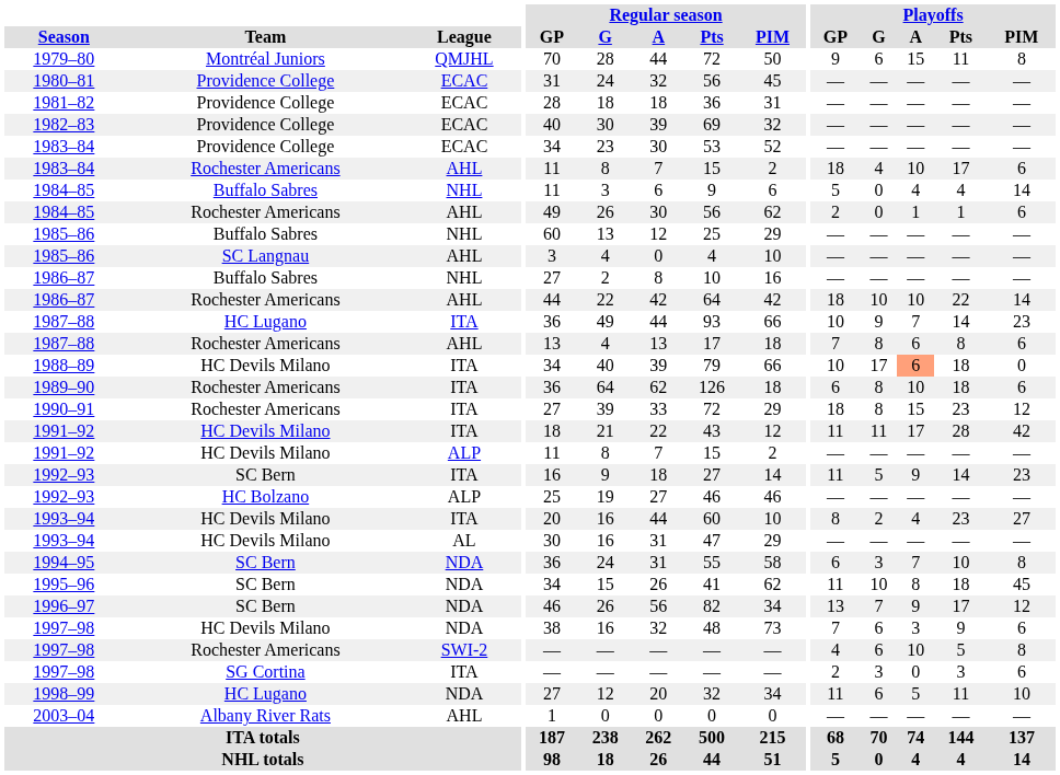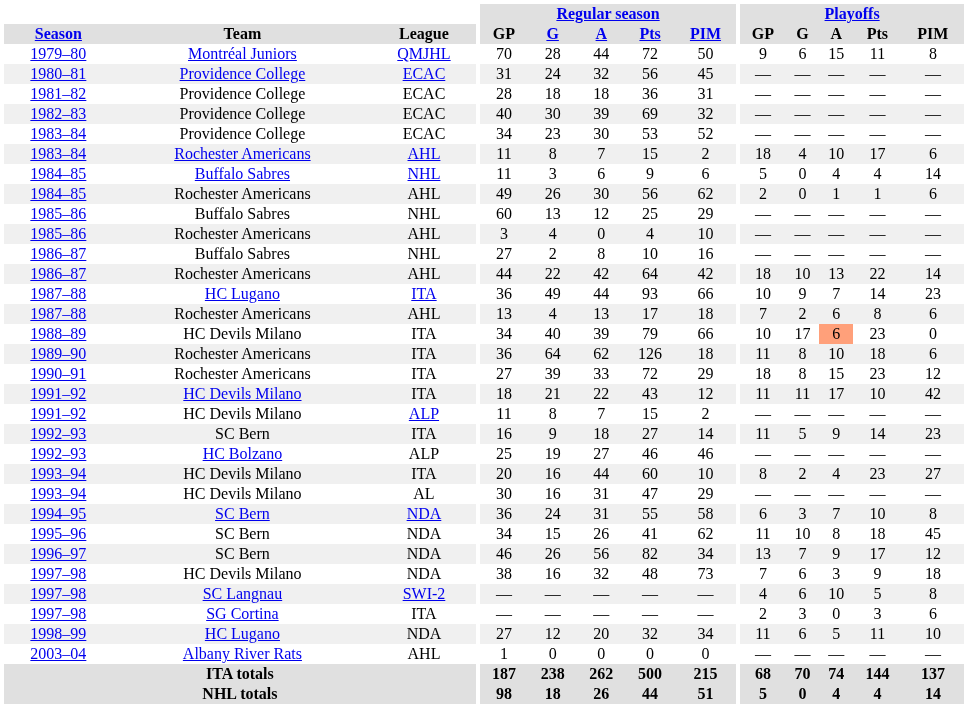 <table border="0" cellpadding="1" cellspacing="0" style="text-align:center; width:60em">
 <tr bgcolor="#e0e0e0">
 <th colspan="3" bgcolor="#ffffff"></th>
 <th rowspan="100" bgcolor="#ffffff"></th>
 <th colspan="5"><a href='#'>Regular season</a></th>
 <th rowspan="100" bgcolor="#ffffff"></th>
 <th colspan="5"><a href='#'>Playoffs</a></th>
 </tr>
 <tr bgcolor="#e0e0e0">
 <th><a href='#'>Season</a></th>
 <th>Team</th>
 <th>League</th>
 <th>GP</th>
 <th><a href='#'>G</a></th>
 <th><a href='#'>A</a></th>
 <th><a href='#'>Pts</a></th>
 <th><a href='#'>PIM</a></th>
 <th>GP</th>
 <th>G</th>
 <th>A</th>
 <th>Pts</th>
 <th>PIM</th>
 </tr>
 <tr>
 <td><a href='#'>1979–80</a></td>
 <td><a href='#'>Montréal Juniors</a></td>
 <td><a href='#'>QMJHL</a></td>
 <td>70</td>
 <td>28</td>
 <td>44</td>
 <td>72</td>
 <td>50</td>
 <td>9</td>
 <td>6</td>
 <td>15</td>
 <td>11</td>
 <td>8</td>
 </tr>
 <tr bgcolor="#f0f0f0">
 <td><a href='#'>1980–81</a></td>
 <td><a href='#'>Providence College</a></td>
 <td><a href='#'>ECAC</a></td>
 <td>31</td>
 <td>24</td>
 <td>32</td>
 <td>56</td>
 <td>45</td>
 <td>—</td>
 <td>—</td>
 <td>—</td>
 <td>—</td>
 <td>—</td>
 </tr>
 <tr>
 <td><a href='#'>1981–82</a></td>
 <td>Providence College</td>
 <td>ECAC</td>
 <td>28</td>
 <td>18</td>
 <td>18</td>
 <td>36</td>
 <td>31</td>
 <td>—</td>
 <td>—</td>
 <td>—</td>
 <td>—</td>
 <td>—</td>
 </tr>
 <tr bgcolor="#f0f0f0">
 <td><a href='#'>1982–83</a></td>
 <td>Providence College</td>
 <td>ECAC</td>
 <td>40</td>
 <td>30</td>
 <td>39</td>
 <td>69</td>
 <td>32</td>
 <td>—</td>
 <td>—</td>
 <td>—</td>
 <td>—</td>
 <td>—</td>
 </tr>
 <tr>
 <td><a href='#'>1983–84</a></td>
 <td>Providence College</td>
 <td>ECAC</td>
 <td>34</td>
 <td>23</td>
 <td>30</td>
 <td>53</td>
 <td>52</td>
 <td>—</td>
 <td>—</td>
 <td>—</td>
 <td>—</td>
 <td>—</td>
 </tr>
 <tr bgcolor="#f0f0f0">
 <td><a href='#'>1983–84</a></td>
 <td><a href='#'>Rochester Americans</a></td>
 <td><a href='#'>AHL</a></td>
 <td>11</td>
 <td>8</td>
 <td>7</td>
 <td>15</td>
 <td>2</td>
 <td>18</td>
 <td>4</td>
 <td>10</td>
 <td>17</td>
 <td>6</td>
 </tr>
 <tr>
 <td><a href='#'>1984–85</a></td>
 <td><a href='#'>Buffalo Sabres</a></td>
 <td><a href='#'>NHL</a></td>
 <td>11</td>
 <td>3</td>
 <td>6</td>
 <td>9</td>
 <td>6</td>
 <td>5</td>
 <td>0</td>
 <td>4</td>
 <td>4</td>
 <td>14</td>
 </tr>
 <tr bgcolor="#f0f0f0">
 <td><a href='#'>1984–85</a></td>
 <td>Rochester Americans</td>
 <td>AHL</td>
 <td>49</td>
 <td>26</td>
 <td>30</td>
 <td>56</td>
 <td>62</td>
 <td>2</td>
 <td>0</td>
 <td>1</td>
 <td>1</td>
 <td>6</td>
 </tr>
 <tr>
 <td><a href='#'>1985–86</a></td>
 <td>Buffalo Sabres</td>
 <td>NHL</td>
 <td>60</td>
 <td>13</td>
 <td>12</td>
 <td>25</td>
 <td>29</td>
 <td>—</td>
 <td>—</td>
 <td>—</td>
 <td>—</td>
 <td>—</td>
 </tr>
 <tr bgcolor="#f0f0f0">
 <td><a href='#'>1985–86</a></td>
-<td><a href='#'>SC Langnau</a></td>
+<td>Rochester Americans</td>
 <td>AHL</td>
 <td>3</td>
 <td>4</td>
 <td>0</td>
 <td>4</td>
 <td>10</td>
 <td>—</td>
 <td>—</td>
 <td>—</td>
 <td>—</td>
 <td>—</td>
 </tr>
 <tr>
 <td><a href='#'>1986–87</a></td>
 <td>Buffalo Sabres</td>
 <td>NHL</td>
 <td>27</td>
 <td>2</td>
 <td>8</td>
 <td>10</td>
 <td>16</td>
 <td>—</td>
 <td>—</td>
 <td>—</td>
 <td>—</td>
 <td>—</td>
 </tr>
 <tr bgcolor="#f0f0f0">
 <td><a href='#'>1986–87</a></td>
 <td>Rochester Americans</td>
 <td>AHL</td>
 <td>44</td>
 <td>22</td>
 <td>42</td>
 <td>64</td>
 <td>42</td>
 <td>18</td>
 <td>10</td>
-<td>10</td>
+<td>13</td>
 <td>22</td>
 <td>14</td>
 </tr>
 <tr>
 <td><a href='#'>1987–88</a></td>
 <td><a href='#'>HC Lugano</a></td>
 <td><a href='#'>ITA</a></td>
 <td>36</td>
 <td>49</td>
 <td>44</td>
 <td>93</td>
 <td>66</td>
 <td>10</td>
 <td>9</td>
 <td>7</td>
 <td>14</td>
 <td>23</td>
 </tr>
 <tr bgcolor="#f0f0f0">
 <td><a href='#'>1987–88</a></td>
 <td>Rochester Americans</td>
 <td>AHL</td>
 <td>13</td>
 <td>4</td>
 <td>13</td>
 <td>17</td>
 <td>18</td>
 <td>7</td>
-<td>8</td>
+<td>2</td>
 <td>6</td>
 <td>8</td>
 <td>6</td>
 </tr>
 <tr>
 <td><a href='#'>1988–89</a></td>
 <td>HC Devils Milano</td>
 <td>ITA</td>
 <td>34</td>
 <td>40</td>
 <td>39</td>
 <td>79</td>
 <td>66</td>
 <td>10</td>
 <td>17</td>
 <td style="background: lightsalmon;">6</td>
-<td>18</td>
+<td>23</td>
 <td>0</td>
 </tr>
 <tr bgcolor="#f0f0f0">
 <td><a href='#'>1989–90</a></td>
 <td>Rochester Americans</td>
 <td>ITA</td>
 <td>36</td>
 <td>64</td>
 <td>62</td>
 <td>126</td>
 <td>18</td>
-<td>6</td>
+<td>11</td>
 <td>8</td>
 <td>10</td>
 <td>18</td>
 <td>6</td>
 </tr>
 <tr>
 <td><a href='#'>1990–91</a></td>
 <td>Rochester Americans</td>
 <td>ITA</td>
 <td>27</td>
 <td>39</td>
 <td>33</td>
 <td>72</td>
 <td>29</td>
 <td>18</td>
 <td>8</td>
 <td>15</td>
 <td>23</td>
 <td>12</td>
 </tr>
 <tr bgcolor="#f0f0f0">
 <td><a href='#'>1991–92</a></td>
 <td><a href='#'>HC Devils Milano</a></td>
 <td>ITA</td>
 <td>18</td>
 <td>21</td>
 <td>22</td>
 <td>43</td>
 <td>12</td>
 <td>11</td>
 <td>11</td>
 <td>17</td>
-<td>28</td>
+<td>10</td>
 <td>42</td>
 </tr>
 <tr>
 <td><a href='#'>1991–92</a></td>
 <td>HC Devils Milano</td>
 <td><a href='#'>ALP</a></td>
 <td>11</td>
 <td>8</td>
 <td>7</td>
 <td>15</td>
 <td>2</td>
 <td>—</td>
 <td>—</td>
 <td>—</td>
 <td>—</td>
 <td>—</td>
 </tr>
 <tr bgcolor="#f0f0f0">
 <td><a href='#'>1992–93</a></td>
 <td>SC Bern</td>
 <td>ITA</td>
 <td>16</td>
 <td>9</td>
 <td>18</td>
 <td>27</td>
 <td>14</td>
 <td>11</td>
 <td>5</td>
 <td>9</td>
 <td>14</td>
 <td>23</td>
 </tr>
 <tr>
 <td><a href='#'>1992–93</a></td>
 <td><a href='#'>HC Bolzano</a></td>
 <td>ALP</td>
 <td>25</td>
 <td>19</td>
 <td>27</td>
 <td>46</td>
 <td>46</td>
 <td>—</td>
 <td>—</td>
 <td>—</td>
 <td>—</td>
 <td>—</td>
 </tr>
 <tr bgcolor="#f0f0f0">
 <td><a href='#'>1993–94</a></td>
 <td>HC Devils Milano</td>
 <td>ITA</td>
 <td>20</td>
 <td>16</td>
 <td>44</td>
 <td>60</td>
 <td>10</td>
 <td>8</td>
 <td>2</td>
 <td>4</td>
 <td>23</td>
 <td>27</td>
 </tr>
 <tr>
 <td><a href='#'>1993–94</a></td>
 <td>HC Devils Milano</td>
 <td>AL</td>
 <td>30</td>
 <td>16</td>
 <td>31</td>
 <td>47</td>
 <td>29</td>
 <td>—</td>
 <td>—</td>
 <td>—</td>
 <td>—</td>
 <td>—</td>
 </tr>
 <tr bgcolor="#f0f0f0">
 <td><a href='#'>1994–95</a></td>
 <td><a href='#'>SC Bern</a></td>
 <td><a href='#'>NDA</a></td>
 <td>36</td>
 <td>24</td>
 <td>31</td>
 <td>55</td>
 <td>58</td>
 <td>6</td>
 <td>3</td>
 <td>7</td>
 <td>10</td>
 <td>8</td>
 </tr>
 <tr>
 <td><a href='#'>1995–96</a></td>
 <td>SC Bern</td>
 <td>NDA</td>
 <td>34</td>
 <td>15</td>
 <td>26</td>
 <td>41</td>
 <td>62</td>
 <td>11</td>
 <td>10</td>
 <td>8</td>
 <td>18</td>
 <td>45</td>
 </tr>
 <tr bgcolor="#f0f0f0">
 <td><a href='#'>1996–97</a></td>
 <td>SC Bern</td>
 <td>NDA</td>
 <td>46</td>
 <td>26</td>
 <td>56</td>
 <td>82</td>
 <td>34</td>
 <td>13</td>
 <td>7</td>
 <td>9</td>
 <td>17</td>
 <td>12</td>
 </tr>
 <tr>
 <td><a href='#'>1997–98</a></td>
 <td>HC Devils Milano</td>
 <td>NDA</td>
 <td>38</td>
 <td>16</td>
 <td>32</td>
 <td>48</td>
 <td>73</td>
 <td>7</td>
 <td>6</td>
 <td>3</td>
 <td>9</td>
-<td>6</td>
+<td>18</td>
 </tr>
 <tr bgcolor="#f0f0f0">
 <td><a href='#'>1997–98</a></td>
-<td>Rochester Americans</td>
+<td><a href='#'>SC Langnau</a></td>
 <td><a href='#'>SWI-2</a></td>
 <td>—</td>
 <td>—</td>
 <td>—</td>
 <td>—</td>
 <td>—</td>
 <td>4</td>
 <td>6</td>
 <td>10</td>
 <td>5</td>
 <td>8</td>
 </tr>
 <tr>
 <td><a href='#'>1997–98</a></td>
 <td><a href='#'>SG Cortina</a></td>
 <td>ITA</td>
 <td>—</td>
 <td>—</td>
 <td>—</td>
 <td>—</td>
 <td>—</td>
 <td>2</td>
 <td>3</td>
 <td>0</td>
 <td>3</td>
 <td>6</td>
 </tr>
 <tr bgcolor="#f0f0f0">
 <td><a href='#'>1998–99</a></td>
 <td><a href='#'>HC Lugano</a></td>
 <td>NDA</td>
 <td>27</td>
 <td>12</td>
 <td>20</td>
 <td>32</td>
 <td>34</td>
 <td>11</td>
 <td>6</td>
 <td>5</td>
 <td>11</td>
 <td>10</td>
 </tr>
 <tr>
 <td><a href='#'>2003–04</a></td>
 <td><a href='#'>Albany River Rats</a></td>
 <td>AHL</td>
 <td>1</td>
 <td>0</td>
 <td>0</td>
 <td>0</td>
 <td>0</td>
 <td>—</td>
 <td>—</td>
 <td>—</td>
 <td>—</td>
 <td>—</td>
 </tr>
 <tr bgcolor="#e0e0e0">
 <th colspan="3">ITA totals</th>
 <th>187</th>
 <th>238</th>
 <th>262</th>
 <th>500</th>
 <th>215</th>
 <th>68</th>
 <th>70</th>
 <th>74</th>
 <th>144</th>
 <th>137</th>
 </tr>
 <tr bgcolor="#e0e0e0">
 <th colspan="3">NHL totals</th>
 <th>98</th>
 <th>18</th>
 <th>26</th>
 <th>44</th>
 <th>51</th>
 <th>5</th>
 <th>0</th>
 <th>4</th>
 <th>4</th>
 <th>14</th>
 </tr>
 </table>
